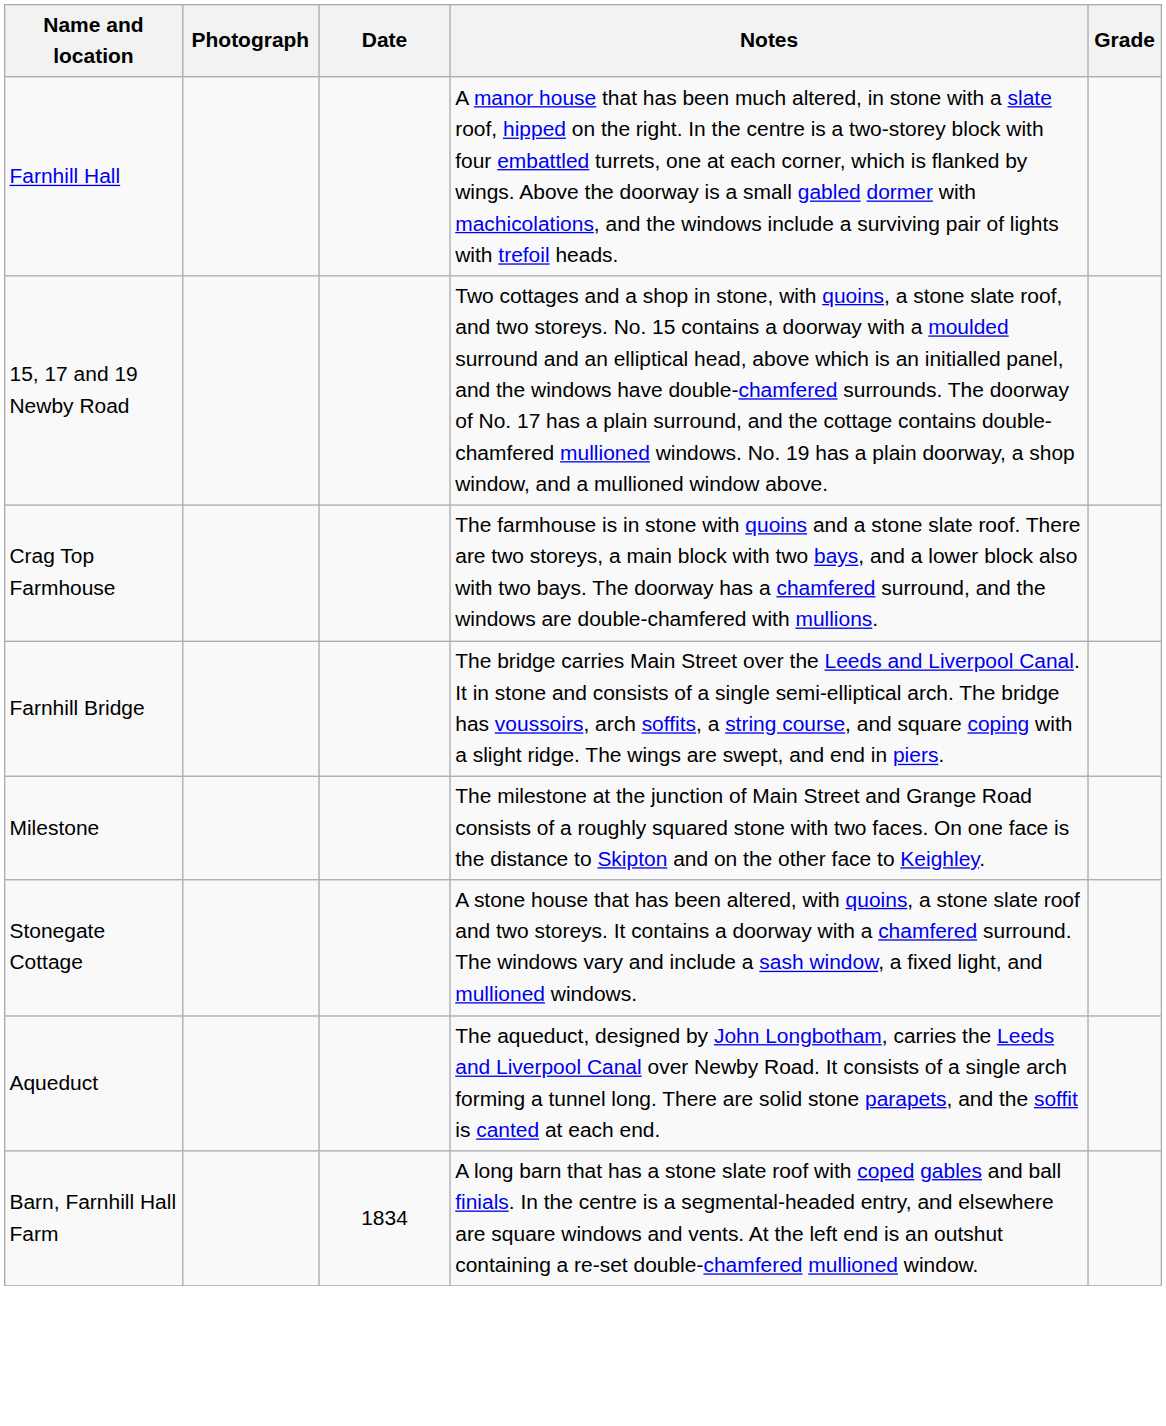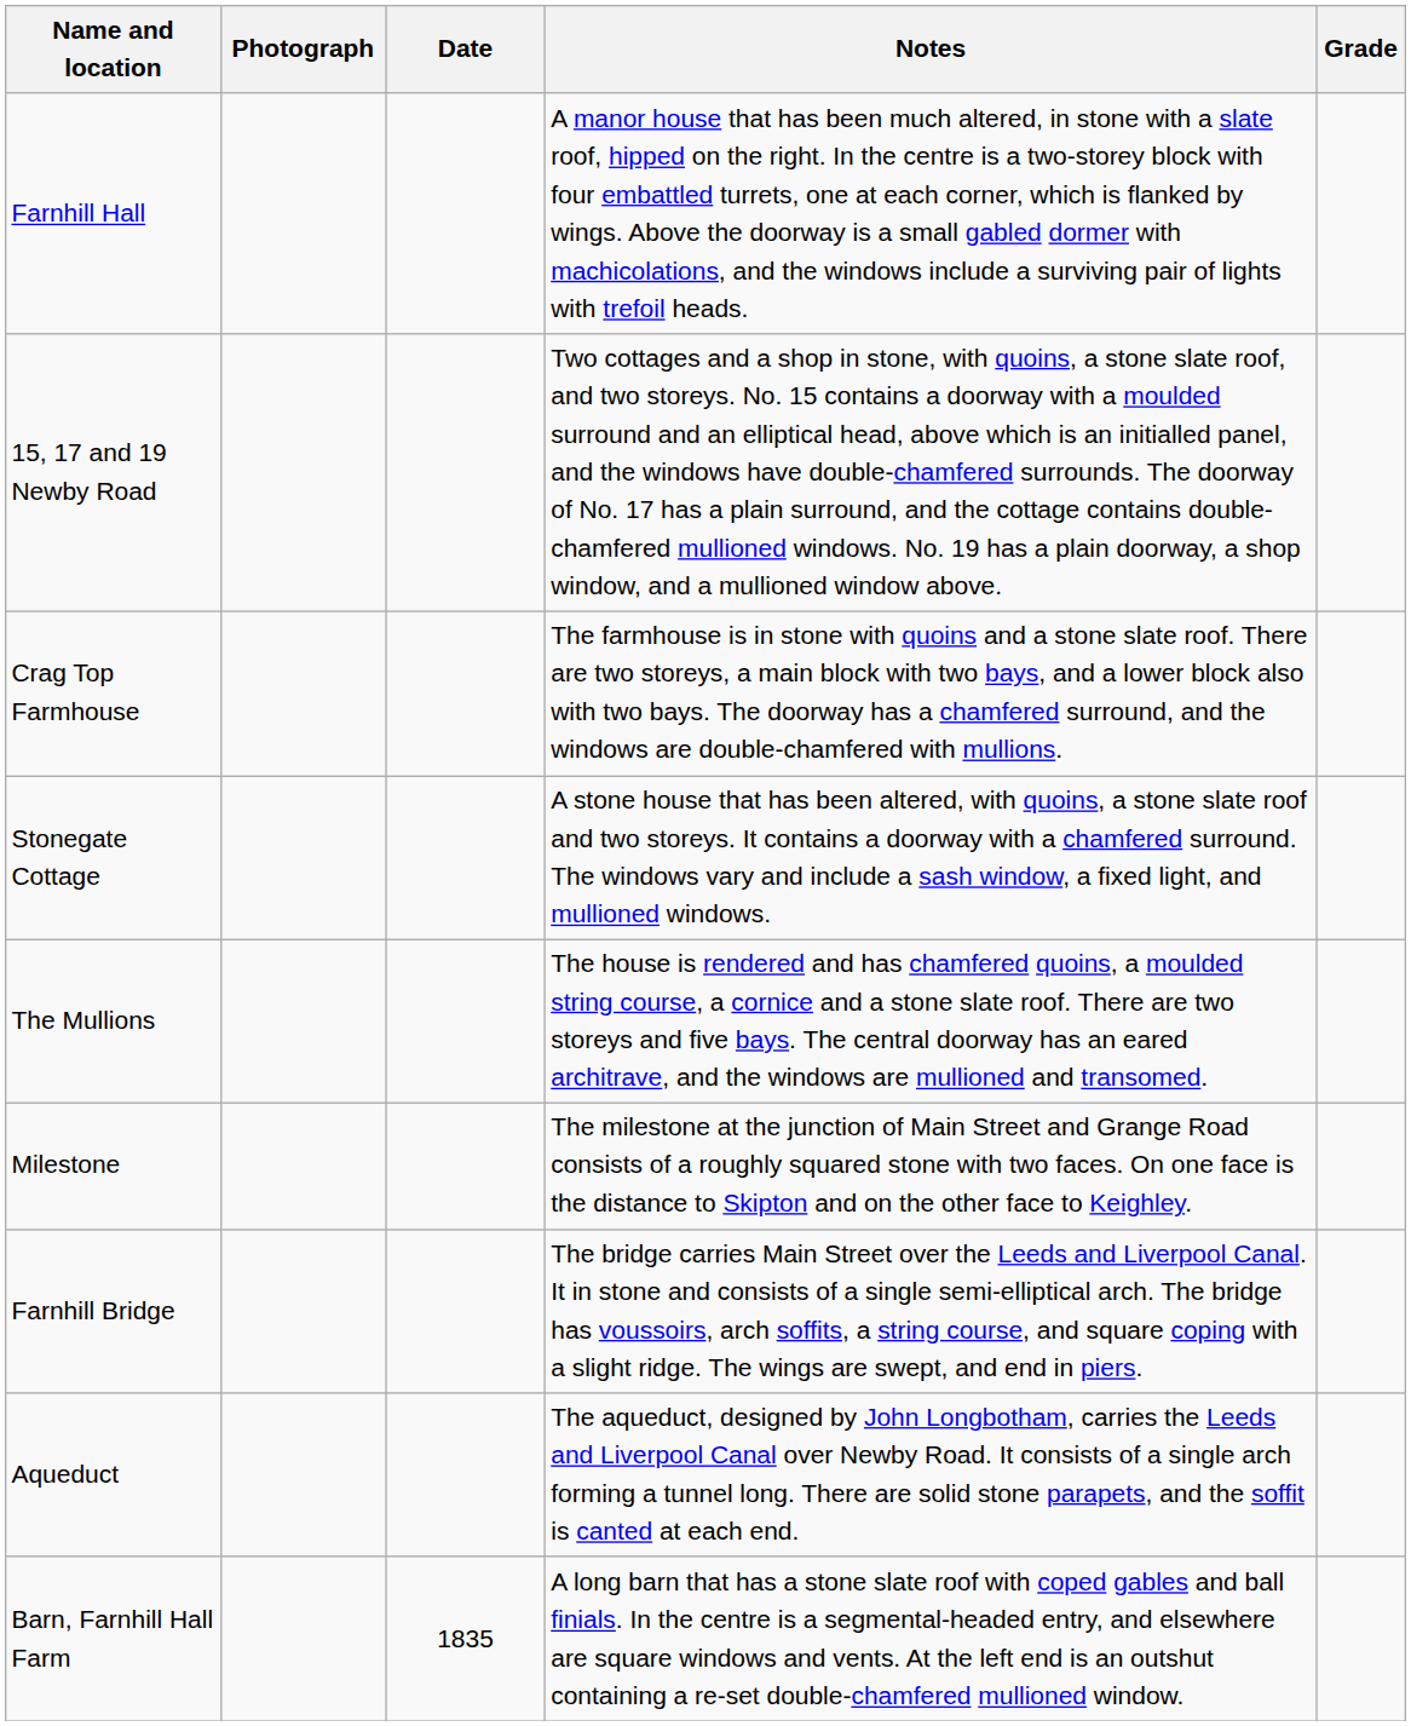 <table class="wikitable sortable plainrowheaders" style="width:100%; border:0px; text-align:left; line-height:150%">
 <tr>
 <th scope="col"  style="width:150px">Name and location</th>
 <th scope="col"  style="width:100px" class="unsortable">Photograph</th>
 <th scope="col"  style="width:120px">Date</th>
 <th scope="col"  style="width:650px" class="unsortable">Notes</th>
 <th scope="col"  style="width:50px">Grade</th>
 </tr>
 <tr>
 <td><a href='#'>Farnhill Hall</a><br><small></small></td>
 <td></td>
 <td align="center"></td>
 <td>A <a href='#'>manor house</a> that has been much altered, in stone with a <a href='#'>slate</a> roof, <a href='#'>hipped</a> on the right.  In the centre is a two-storey block with four <a href='#'>embattled</a> turrets, one at each corner, which is flanked by wings.  Above the doorway is a small <a href='#'>gabled</a> <a href='#'>dormer</a> with <a href='#'>machicolations</a>, and the windows include a surviving pair of lights with <a href='#'>trefoil</a> heads.</td>
 <td align="center" ></td>
 </tr>
 <tr>
 <td>15, 17 and 19 Newby Road<br><small></small></td>
 <td></td>
 <td align="center"></td>
 <td>Two cottages and a shop in stone, with <a href='#'>quoins</a>, a stone slate roof, and two storeys.  No. 15 contains a doorway with a <a href='#'>moulded</a> surround and an elliptical head, above which is an initialled panel, and the windows have double-<a href='#'>chamfered</a> surrounds.  The doorway of No. 17 has a plain surround, and the cottage contains double-chamfered <a href='#'>mullioned</a> windows.  No. 19 has a plain doorway, a shop window, and a mullioned window above.</td>
 <td align="center" ></td>
 </tr>
 <tr>
 <td>Crag Top Farmhouse<br><small></small></td>
 <td></td>
 <td aliThe Mullionsgn="center"></td>
 <td>The farmhouse is in stone with <a href='#'>quoins</a> and a stone slate roof.  There are two storeys, a main block with two <a href='#'>bays</a>, and a lower block also with two bays.  The doorway has a <a href='#'>chamfered</a> surround, and the windows are double-chamfered with <a href='#'>mullions</a>.</td>
 <td align="center" ></td>
 </tr>
 <tr>
-<td>Farnhill Bridge<br><small></small></td>
+<td>Stonegate Cottage<br><small></small></td>
 <td></td>
 <td align="center"></td>
-<td>The bridge carries Main Street over the <a href='#'>Leeds and Liverpool Canal</a>.  It in stone and consists of a single semi-elliptical arch.  The bridge has <a href='#'>voussoirs</a>, arch <a href='#'>soffits</a>, a <a href='#'>string course</a>, and square <a href='#'>coping</a> with a slight ridge.  The wings are swept, and end in <a href='#'>piers</a>.</td>
+<td>A stone house that has been altered, with <a href='#'>quoins</a>, a stone slate roof and two storeys.  It contains a doorway with a <a href='#'>chamfered</a> surround.  The windows vary and include a <a href='#'>sash window</a>, a fixed light, and <a href='#'>mullioned</a> windows.</td>
+<td align="center" ></td>
+</tr>
+<tr>
+<td>The Mullions<br><small></small></td>
+<td></td>
+<td align="center"></td>
+<td>The house is <a href='#'>rendered</a> and has <a href='#'>chamfered</a> <a href='#'>quoins</a>, a <a href='#'>moulded</a> <a href='#'>string course</a>, a <a href='#'>cornice</a> and a stone slate roof.  There are two storeys and five <a href='#'>bays</a>. The central doorway has an eared <a href='#'>architrave</a>, and the windows are <a href='#'>mullioned</a> and <a href='#'>transomed</a>.</td>
 <td align="center" ></td>
 </tr>
 <tr>
 <td>Milestone<br><small></small></td>
 <td></td>
 <td align="center"></td>
 <td>The milestone at the junction of Main Street and Grange Road consists of a roughly squared stone with two faces.  On one face is the distance to <a href='#'>Skipton</a> and on the other face to <a href='#'>Keighley</a>.</td>
 <td align="center" ></td>
 </tr>
 <tr>
-<td>Stonegate Cottage<br><small></small></td>
+<td>Farnhill Bridge<br><small></small></td>
 <td></td>
 <td align="center"></td>
-<td>A stone house that has been altered, with <a href='#'>quoins</a>, a stone slate roof and two storeys.  It contains a doorway with a <a href='#'>chamfered</a> surround.  The windows vary and include a <a href='#'>sash window</a>, a fixed light, and <a href='#'>mullioned</a> windows.</td>
+<td>The bridge carries Main Street over the <a href='#'>Leeds and Liverpool Canal</a>.  It in stone and consists of a single semi-elliptical arch.  The bridge has <a href='#'>voussoirs</a>, arch <a href='#'>soffits</a>, a <a href='#'>string course</a>, and square <a href='#'>coping</a> with a slight ridge.  The wings are swept, and end in <a href='#'>piers</a>.</td>
 <td align="center" ></td>
 </tr>
 <tr>
 <td>Aqueduct<br><small></small></td>
 <td></td>
 <td align="center"></td>
 <td>The aqueduct, designed by <a href='#'>John Longbotham</a>, carries the <a href='#'>Leeds and Liverpool Canal</a> over Newby Road.  It consists of a single arch forming a tunnel  long.  There are solid stone <a href='#'>parapets</a>, and the <a href='#'>soffit</a> is <a href='#'>canted</a> at each end.</td>
 <td align="center" ></td>
 </tr>
 <tr>
 <td>Barn, Farnhill Hall Farm<br><small></small></td>
 <td></td>
-<td align="center">1834</td>
+<td align="center">1835</td>
 <td>A long barn that has a stone slate roof with <a href='#'>coped</a> <a href='#'>gables</a> and ball <a href='#'>finials</a>.  In the centre is a segmental-headed entry, and elsewhere are square windows and vents.  At the left end is an outshut containing a re-set double-<a href='#'>chamfered</a> <a href='#'>mullioned</a> window.</td>
 <td align="center" ></td>
 </tr>
 <tr>
 </tr>
 </table>
